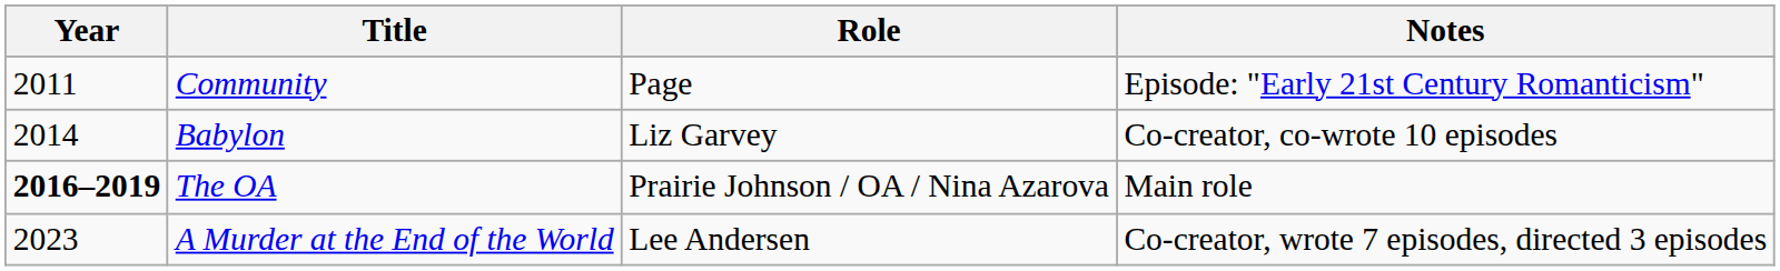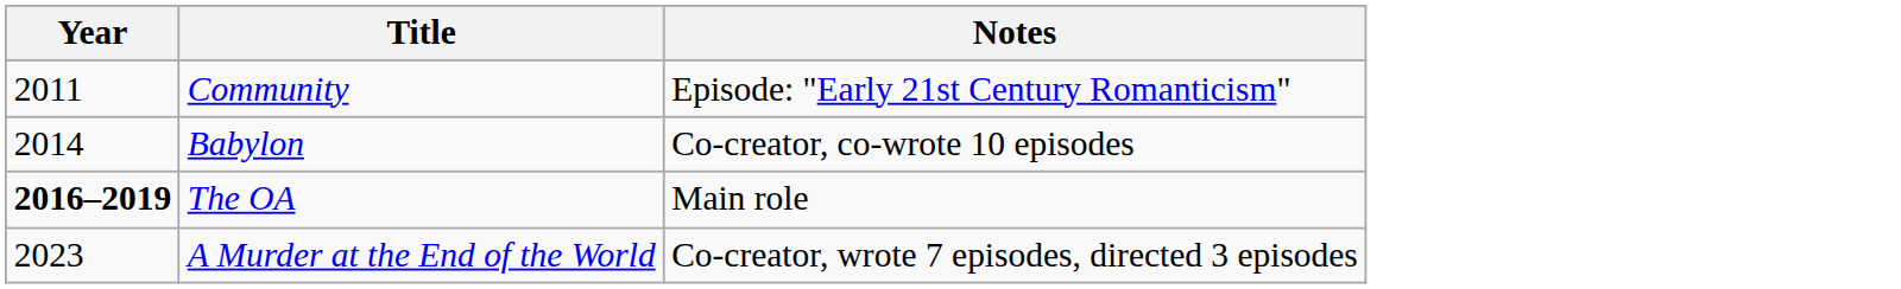 <table class="wikitable sortable">
 <tr>
 <th>Year</th>
 <th>Title</th>
-<th>Role</th>
 <th class="unsortable">Notes</th>
 </tr>
 <tr>
 <td>2011</td>
 <td><em><a href='#'>Community</a></em></td>
-<td>Page</td>
 <td>Episode: "<a href='#'>Early 21st Century Romanticism</a>"</td>
 </tr>
 <tr>
 <td>2014</td>
 <td><em><a href='#'>Babylon</a></em></td>
-<td>Liz Garvey</td>
 <td>Co-creator, co-wrote 10 episodes</td>
 </tr>
 <tr>
 <td><strong>2016–2019</strong></td>
 <td data-sort-value="OA, The"><em><a href='#'>The OA</a></em></td>
-<td>Prairie Johnson / OA / Nina Azarova</td>
 <td>Main role</td>
 </tr>
 <tr>
 <td>2023</td>
 <td data-sort-value="Murder at the End of the World, A"><em><a href='#'>A Murder at the End of the World</a></em></td>
-<td>Lee Andersen</td>
 <td>Co-creator, wrote 7 episodes, directed 3 episodes</td>
 </tr>
 </table>
